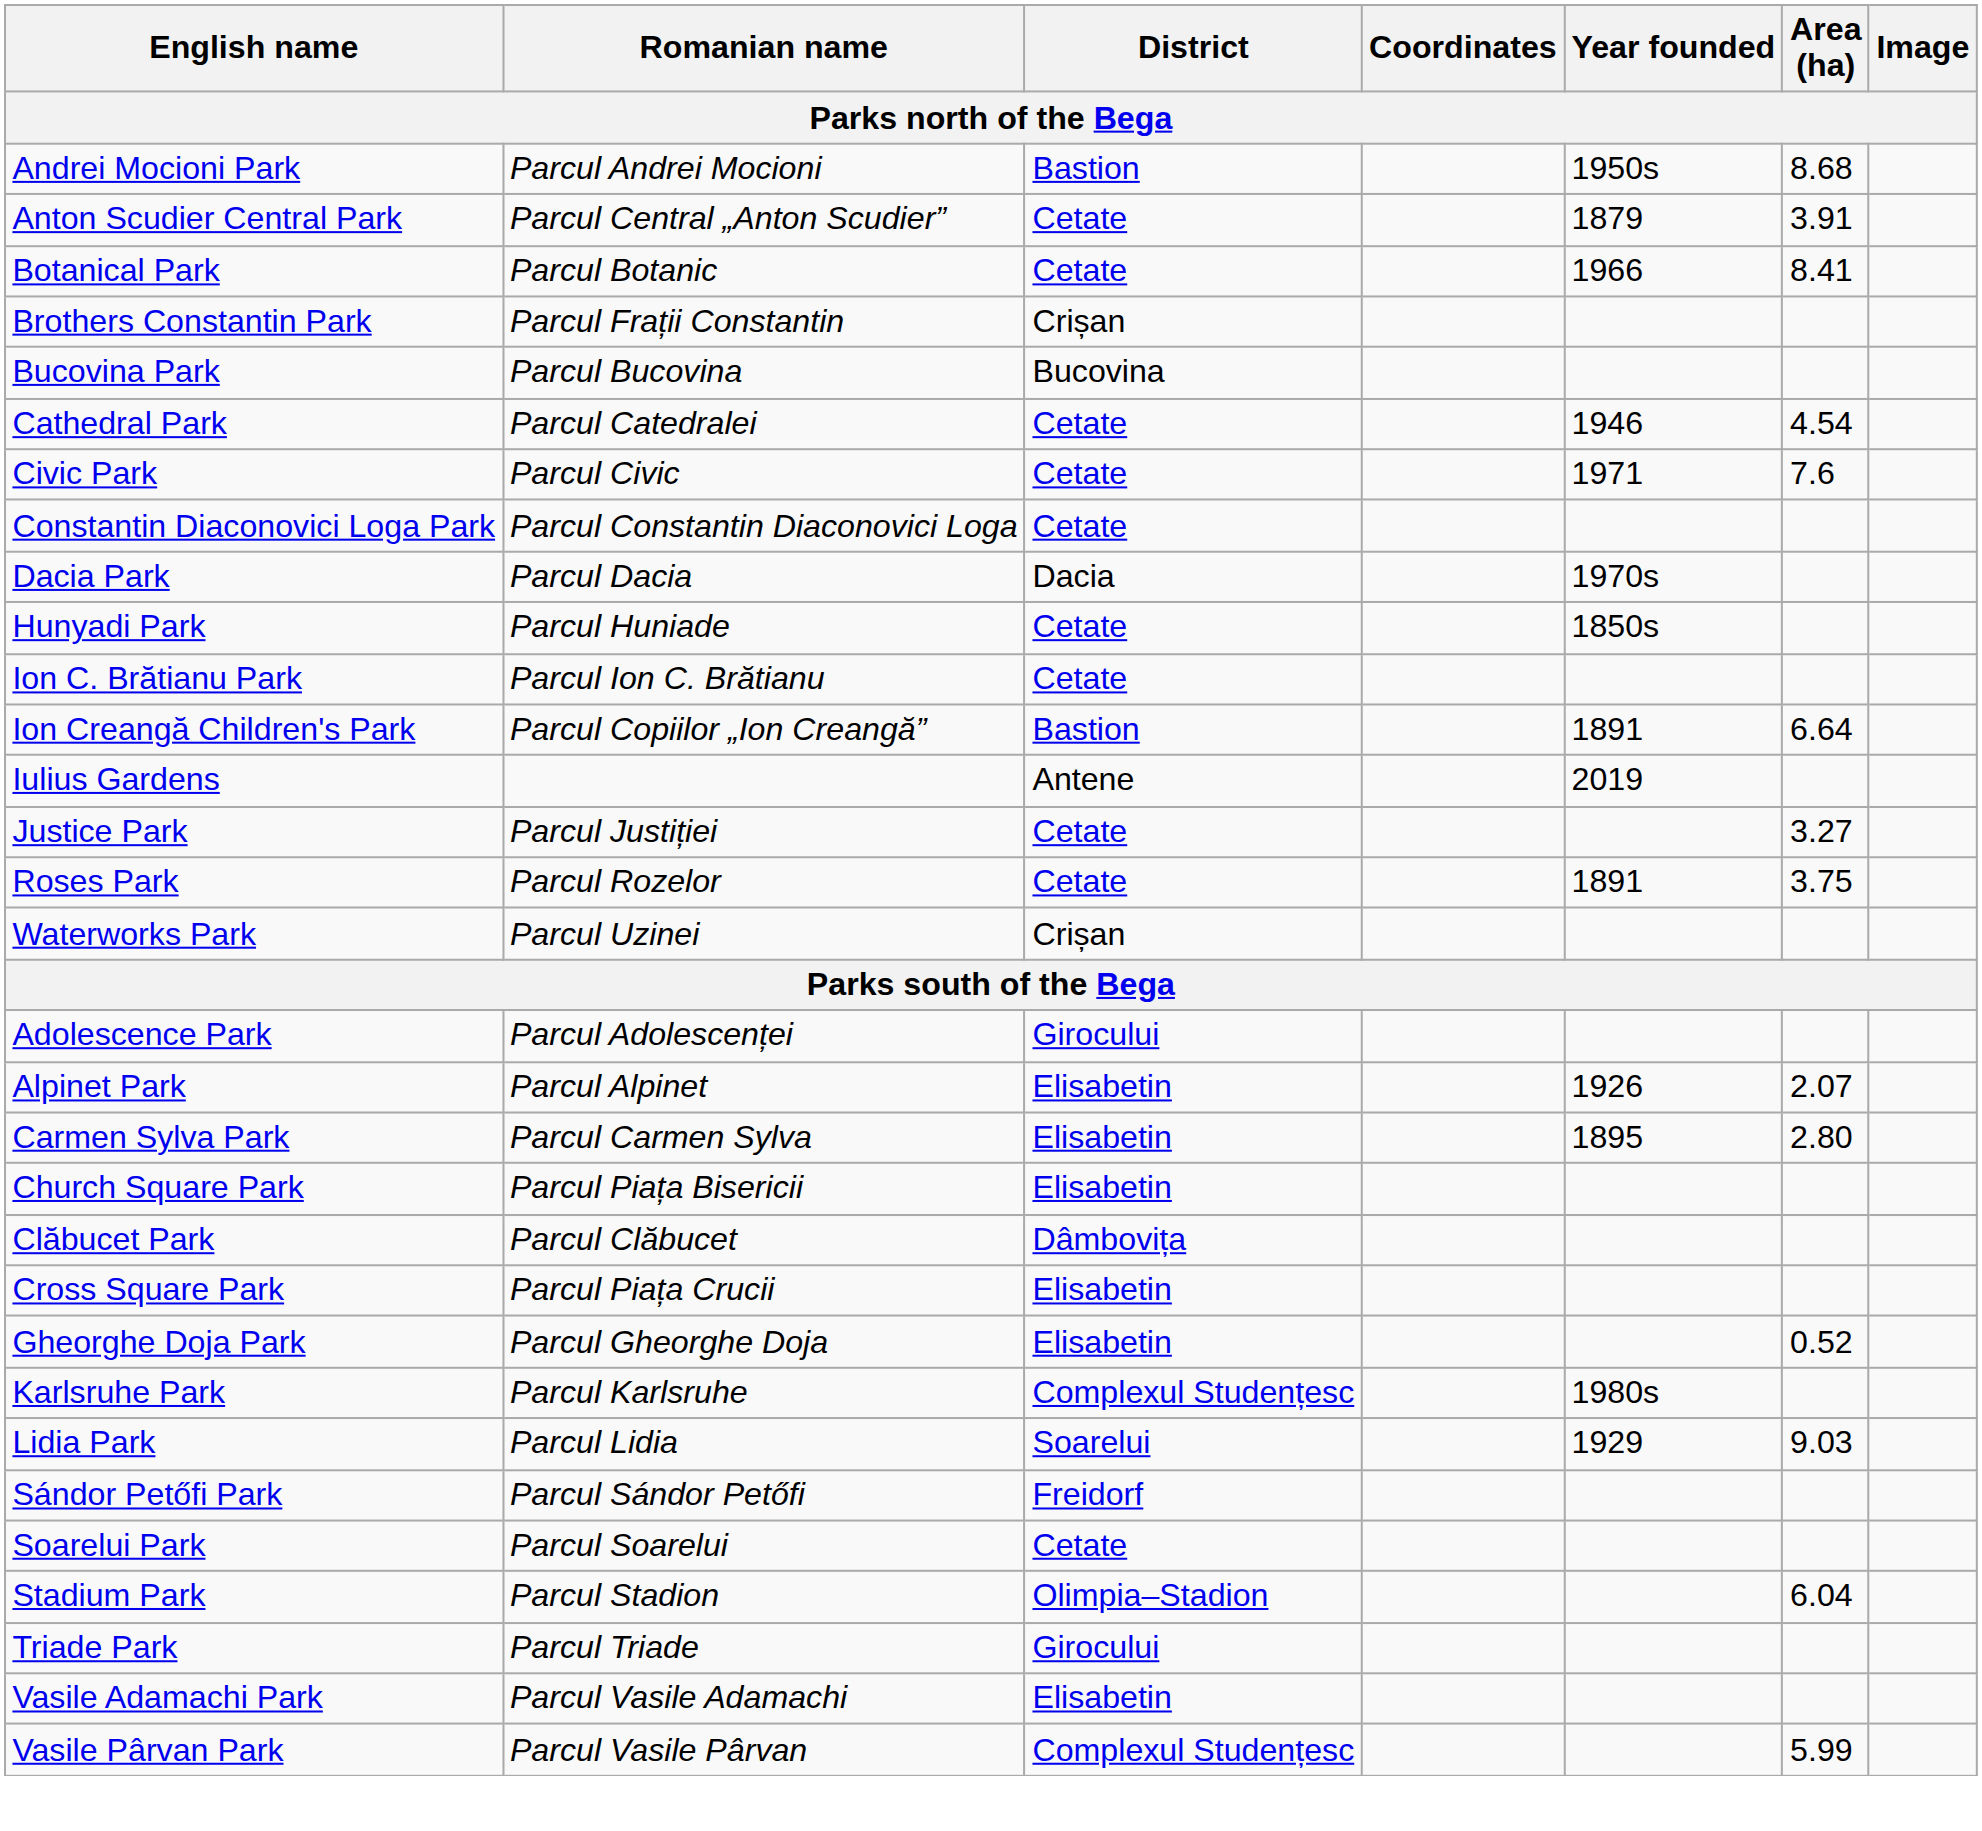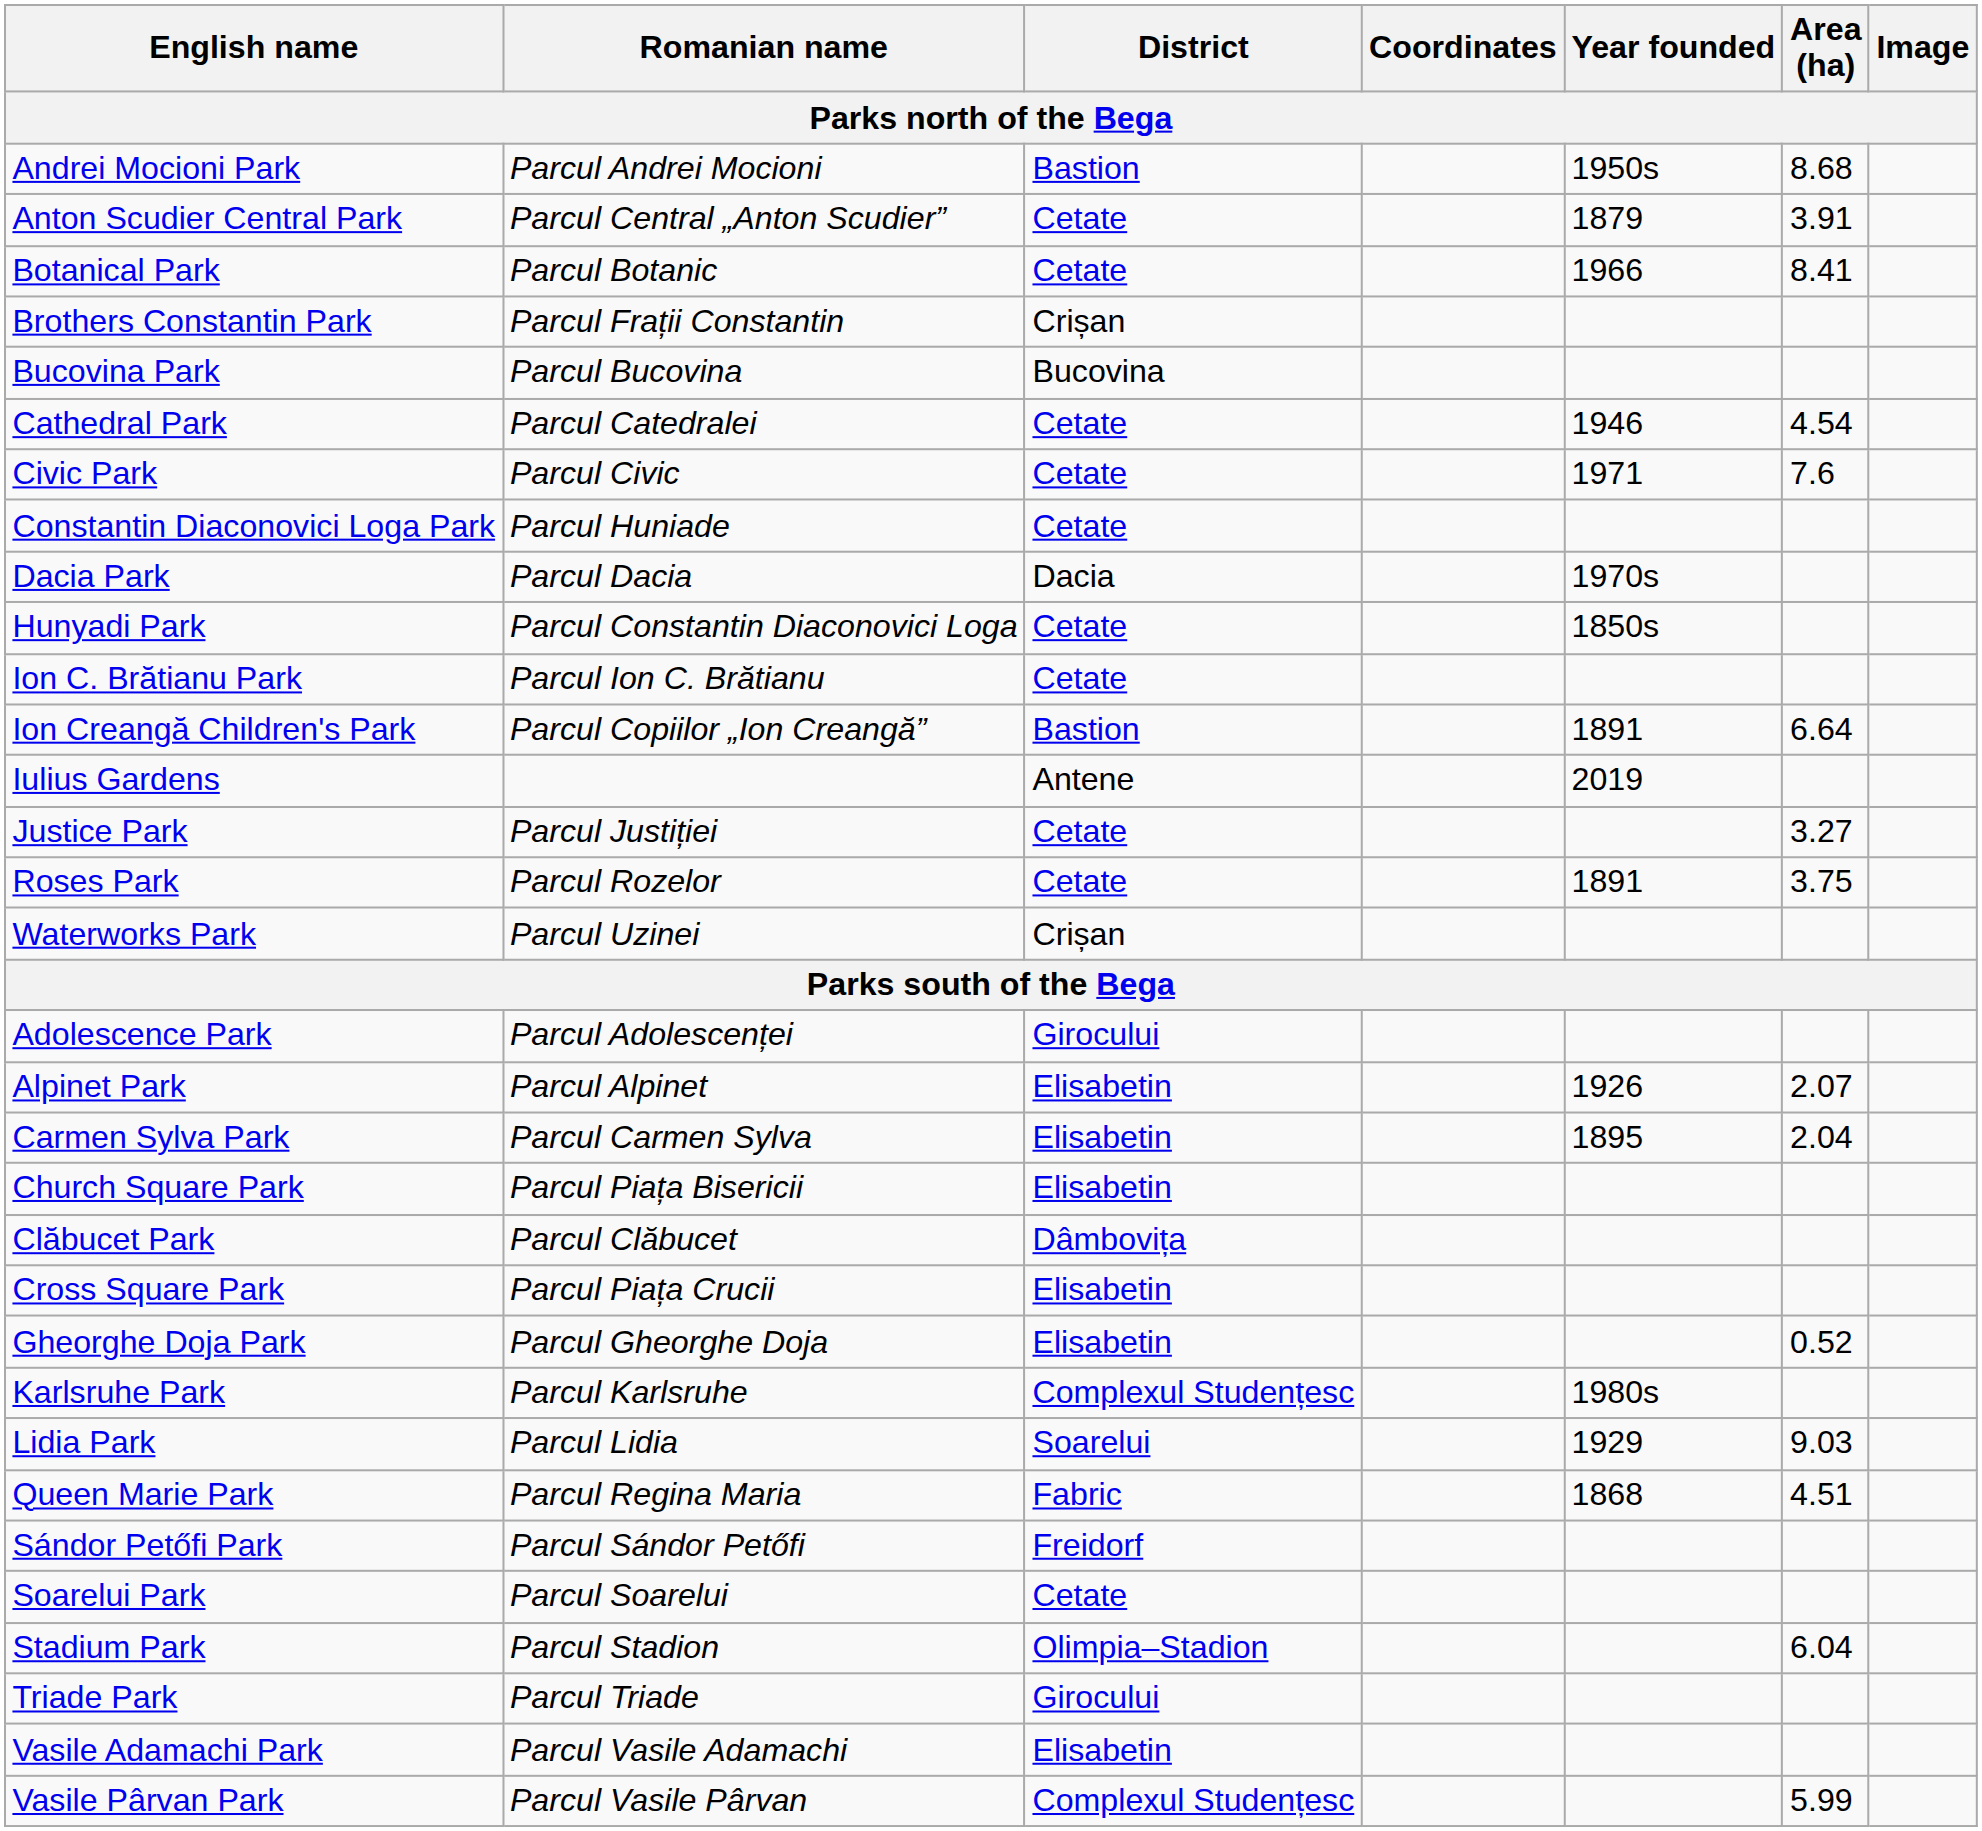 <table class="wikitable">
 <tr>
 <th>English name</th>
 <th>Romanian name</th>
 <th>District</th>
 <th>Coordinates</th>
 <th>Year founded</th>
 <th>Area<br>(ha)</th>
 <th>Image</th>
 </tr>
 <tr>
 <th colspan="7">Parks north of the <a href='#'>Bega</a></th>
 </tr>
 <tr>
 <td><a href='#'>Andrei Mocioni Park</a><br></td>
 <td><em>Parcul Andrei Mocioni</em></td>
 <td><a href='#'>Bastion</a></td>
 <td></td>
 <td>1950s</td>
 <td>8.68</td>
 <td></td>
 </tr>
 <tr>
 <td><a href='#'>Anton Scudier Central Park</a></td>
 <td><em>Parcul Central „Anton Scudier”</em></td>
 <td><a href='#'>Cetate</a></td>
 <td></td>
 <td>1879</td>
 <td>3.91</td>
 <td></td>
 </tr>
 <tr>
 <td><a href='#'>Botanical Park</a></td>
 <td><em>Parcul Botanic</em></td>
 <td><a href='#'>Cetate</a></td>
 <td></td>
 <td>1966</td>
 <td>8.41</td>
 <td></td>
 </tr>
 <tr>
 <td><a href='#'>Brothers Constantin Park</a></td>
 <td><em>Parcul Frații Constantin</em></td>
 <td>Crișan</td>
 <td></td>
 <td></td>
 <td></td>
 <td></td>
 </tr>
 <tr>
 <td><a href='#'>Bucovina Park</a></td>
 <td><em>Parcul Bucovina</em></td>
 <td>Bucovina</td>
 <td></td>
 <td></td>
 <td></td>
 <td></td>
 </tr>
 <tr>
 <td><a href='#'>Cathedral Park</a></td>
 <td><em>Parcul Catedralei</em></td>
 <td><a href='#'>Cetate</a></td>
 <td></td>
 <td>1946</td>
 <td>4.54</td>
 <td></td>
 </tr>
 <tr>
 <td><a href='#'>Civic Park</a></td>
 <td><em>Parcul Civic</em></td>
 <td><a href='#'>Cetate</a></td>
 <td></td>
 <td>1971</td>
 <td>7.6</td>
 <td></td>
 </tr>
 <tr>
 <td><a href='#'>Constantin Diaconovici Loga Park</a></td>
-<td><em>Parcul Constantin Diaconovici Loga</em></td>
+<td><em>Parcul Huniade</em></td>
 <td><a href='#'>Cetate</a></td>
 <td></td>
 <td></td>
 <td></td>
 <td></td>
 </tr>
 <tr>
 <td><a href='#'>Dacia Park</a></td>
 <td><em>Parcul Dacia</em></td>
 <td>Dacia</td>
 <td></td>
 <td>1970s</td>
 <td></td>
 <td></td>
 </tr>
 <tr>
 <td><a href='#'>Hunyadi Park</a></td>
-<td><em>Parcul Huniade</em></td>
+<td><em>Parcul Constantin Diaconovici Loga</em></td>
 <td><a href='#'>Cetate</a></td>
 <td></td>
 <td>1850s</td>
 <td></td>
 <td></td>
 </tr>
 <tr>
 <td><a href='#'>Ion C. Brătianu Park</a></td>
 <td><em>Parcul Ion C. Brătianu</em></td>
 <td><a href='#'>Cetate</a></td>
 <td></td>
 <td></td>
 <td></td>
 <td></td>
 </tr>
 <tr>
 <td><a href='#'>Ion Creangă Children's Park</a></td>
 <td><em>Parcul Copiilor „Ion Creangă”</em></td>
 <td><a href='#'>Bastion</a></td>
 <td></td>
 <td>1891</td>
 <td>6.64</td>
 <td></td>
 </tr>
 <tr>
 <td><a href='#'>Iulius Gardens</a></td>
 <td></td>
 <td>Antene</td>
 <td></td>
 <td>2019</td>
 <td></td>
 <td></td>
 </tr>
 <tr>
 <td><a href='#'>Justice Park</a></td>
 <td><em>Parcul Justiției</em></td>
 <td><a href='#'>Cetate</a></td>
 <td></td>
 <td></td>
 <td>3.27</td>
 <td></td>
 </tr>
 <tr>
 <td><a href='#'>Roses Park</a></td>
 <td><em>Parcul Rozelor</em></td>
 <td><a href='#'>Cetate</a></td>
 <td></td>
 <td>1891</td>
 <td>3.75</td>
 <td></td>
 </tr>
 <tr>
 <td><a href='#'>Waterworks Park</a></td>
 <td><em>Parcul Uzinei</em></td>
 <td>Crișan</td>
 <td></td>
 <td></td>
 <td></td>
 <td></td>
 </tr>
 <tr>
 <th colspan="7">Parks south of the <a href='#'>Bega</a></th>
 </tr>
 <tr>
 <td><a href='#'>Adolescence Park</a></td>
 <td><em>Parcul Adolescenței</em></td>
 <td><a href='#'>Girocului</a></td>
 <td></td>
 <td></td>
 <td></td>
 <td></td>
 </tr>
 <tr>
 <td><a href='#'>Alpinet Park</a></td>
 <td><em>Parcul Alpinet</em></td>
 <td><a href='#'>Elisabetin</a></td>
 <td></td>
 <td>1926</td>
 <td>2.07</td>
 <td></td>
 </tr>
 <tr>
 <td><a href='#'>Carmen Sylva Park</a><br></td>
 <td><em>Parcul Carmen Sylva</em></td>
 <td><a href='#'>Elisabetin</a></td>
 <td></td>
 <td>1895</td>
-<td>2.80</td>
+<td>2.04</td>
 <td></td>
 </tr>
 <tr>
 <td><a href='#'>Church Square Park</a></td>
 <td><em>Parcul Piața Bisericii</em></td>
 <td><a href='#'>Elisabetin</a></td>
 <td></td>
 <td></td>
 <td></td>
 <td></td>
 </tr>
 <tr>
 <td><a href='#'>Clăbucet Park</a></td>
 <td><em>Parcul Clăbucet</em></td>
 <td><a href='#'>Dâmbovița</a></td>
 <td></td>
 <td></td>
 <td></td>
 <td></td>
 </tr>
 <tr>
 <td><a href='#'>Cross Square Park</a></td>
 <td><em>Parcul Piața Crucii</em></td>
 <td><a href='#'>Elisabetin</a></td>
 <td></td>
 <td></td>
 <td></td>
 <td></td>
 </tr>
 <tr>
 <td><a href='#'>Gheorghe Doja Park</a></td>
 <td><em>Parcul Gheorghe Doja</em></td>
 <td><a href='#'>Elisabetin</a></td>
 <td></td>
 <td></td>
 <td>0.52</td>
 <td></td>
 </tr>
 <tr>
 <td><a href='#'>Karlsruhe Park</a><br></td>
 <td><em>Parcul Karlsruhe</em></td>
 <td><a href='#'>Complexul Studențesc</a></td>
 <td></td>
 <td>1980s</td>
 <td></td>
 <td></td>
 </tr>
 <tr>
 <td><a href='#'>Lidia Park</a></td>
 <td><em>Parcul Lidia</em></td>
 <td><a href='#'>Soarelui</a></td>
 <td></td>
 <td>1929</td>
 <td>9.03</td>
 <td></td>
 </tr>
 <tr>
+<td><a href='#'>Queen Marie Park</a></td>
+<td><em>Parcul Regina Maria</em></td>
+<td><a href='#'>Fabric</a></td>
+<td></td>
+<td>1868</td>
+<td>4.51</td>
+<td></td>
+</tr>
+<tr>
 <td><a href='#'>Sándor Petőfi Park</a></td>
 <td><em>Parcul Sándor Petőfi</em></td>
 <td><a href='#'>Freidorf</a></td>
 <td></td>
 <td></td>
 <td></td>
 <td></td>
 </tr>
 <tr>
 <td><a href='#'>Soarelui Park</a><br></td>
 <td><em>Parcul Soarelui</em></td>
 <td><a href='#'>Cetate</a></td>
 <td></td>
 <td></td>
 <td></td>
 <td></td>
 </tr>
 <tr>
 <td><a href='#'>Stadium Park</a></td>
 <td><em>Parcul Stadion</em></td>
 <td><a href='#'>Olimpia–Stadion</a></td>
 <td></td>
 <td></td>
 <td>6.04</td>
 <td></td>
 </tr>
 <tr>
 <td><a href='#'>Triade Park</a></td>
 <td><em>Parcul Triade</em></td>
 <td><a href='#'>Girocului</a></td>
 <td></td>
 <td></td>
 <td></td>
 <td></td>
 </tr>
 <tr>
 <td><a href='#'>Vasile Adamachi Park</a></td>
 <td><em>Parcul Vasile Adamachi</em></td>
 <td><a href='#'>Elisabetin</a></td>
 <td></td>
 <td></td>
 <td></td>
 <td></td>
 </tr>
 <tr>
 <td><a href='#'>Vasile Pârvan Park</a></td>
 <td><em>Parcul Vasile Pârvan</em></td>
 <td><a href='#'>Complexul Studențesc</a></td>
 <td></td>
 <td></td>
 <td>5.99</td>
 <td></td>
 </tr>
 </table>
